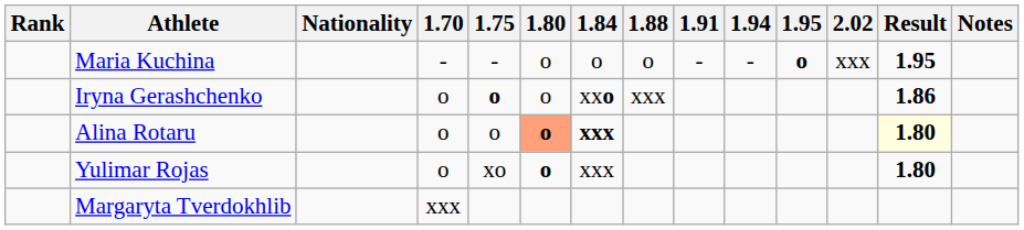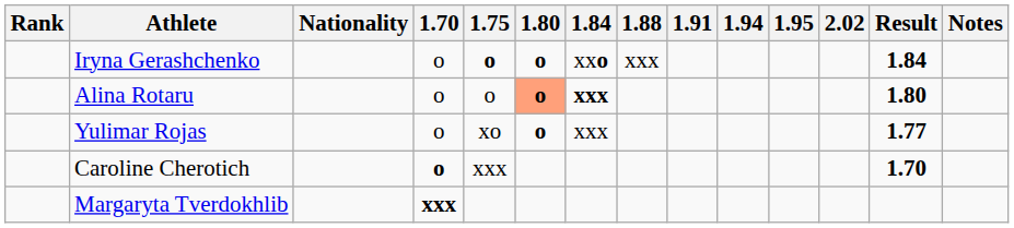 <table class="wikitable sortable" style="text-align:center">
 <tr>
 <th>Rank</th>
 <th>Athlete</th>
 <th>Nationality</th>
 <th>1.70</th>
 <th>1.75</th>
 <th>1.80</th>
 <th>1.84</th>
 <th>1.88</th>
 <th>1.91</th>
 <th>1.94</th>
 <th>1.95</th>
 <th>2.02</th>
 <th>Result</th>
 <th>Notes</th>
 </tr>
 <tr>
 <td></td>
-<td align="left"><a href='#'>Maria Kuchina</a></td>
-<td align=left></td>
-<td>-</td>
-<td>-</td>
-<td>o</td>
-<td>o</td>
-<td>o</td>
-<td>-</td>
-<td>-</td>
-<td><strong>o</strong></td>
-<td>xxx</td>
-<td><strong>1.95</strong></td>
-<td></td>
-</tr>
-<tr>
-<td></td>
 <td align="left"><a href='#'>Iryna Gerashchenko</a></td>
 <td align=left></td>
 <td>o</td>
 <td><strong>o</strong></td>
-<td>o</td>
+<td><strong>o</strong></td>
 <td>xx<strong>o</strong></td>
 <td>xxx</td>
 <td></td>
 <td></td>
 <td></td>
 <td></td>
-<td><strong>1.86</strong></td>
+<td><strong>1.84</strong></td>
 <td></td>
 </tr>
 <tr>
 <td></td>
 <td align="left"><a href='#'>Alina Rotaru</a></td>
 <td align=left></td>
 <td>o</td>
 <td>o</td>
 <td style="background: lightsalmon;"><strong>o</strong></td>
 <td><strong>xxx</strong></td>
 <td></td>
 <td></td>
 <td></td>
 <td></td>
 <td></td>
-<td style="background: lightyellow;"><strong>1.80</strong></td>
+<td><strong>1.80</strong></td>
 <td></td>
 </tr>
 <tr>
 <td></td>
 <td align="left"><a href='#'>Yulimar Rojas</a></td>
 <td align=left></td>
 <td>o</td>
 <td>xo</td>
 <td><strong>o</strong></td>
 <td>xxx</td>
 <td></td>
 <td></td>
 <td></td>
 <td></td>
 <td></td>
-<td><strong>1.80</strong></td>
+<td><strong>1.77</strong></td>
+<td></td>
+</tr>
+<tr>
+<td></td>
+<td align="left">Caroline Cherotich</td>
+<td align=left></td>
+<td><strong>o</strong></td>
+<td>xxx</td>
+<td></td>
+<td></td>
+<td></td>
+<td></td>
+<td></td>
+<td></td>
+<td></td>
+<td><strong>1.70</strong></td>
 <td></td>
 </tr>
 <tr>
 <td></td>
 <td align="left"><a href='#'>Margaryta Tverdokhlib</a></td>
 <td align=left></td>
-<td>xxx</td>
+<td><strong>xxx</strong></td>
 <td></td>
 <td></td>
 <td></td>
 <td></td>
 <td></td>
 <td></td>
 <td></td>
 <td></td>
 <td></td>
 <td></td>
 </tr>
 </table>
